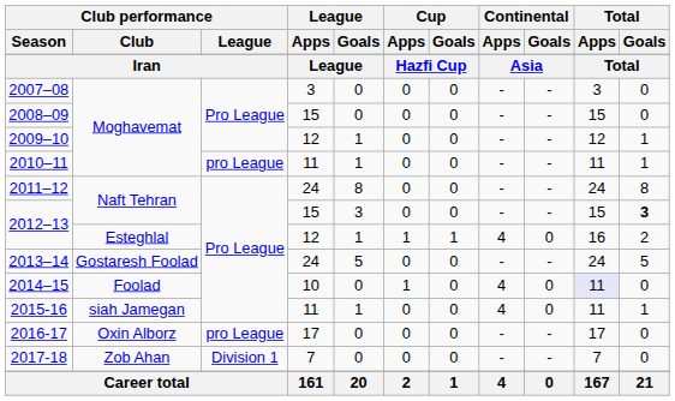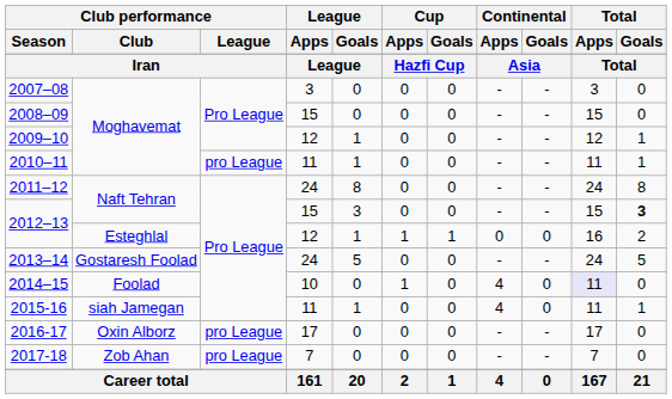 <table class="wikitable" style="text-align:center">
 <tr>
 <th colspan=3>Club performance</th>
 <th colspan=2>League</th>
 <th colspan=2>Cup</th>
 <th colspan=2>Continental</th>
 <th colspan=2>Total</th>
 </tr>
 <tr>
 <th>Season</th>
 <th>Club</th>
 <th>League</th>
 <th>Apps</th>
 <th>Goals</th>
 <th>Apps</th>
 <th>Goals</th>
 <th>Apps</th>
 <th>Goals</th>
 <th>Apps</th>
 <th>Goals</th>
 </tr>
 <tr>
 </tr>
 <tr>
 <th colspan=3>Iran</th>
 <th colspan=2>League</th>
 <th colspan=2><a href='#'>Hazfi Cup</a></th>
 <th colspan=2><a href='#'>Asia</a></th>
 <th colspan=2>Total</th>
 </tr>
 <tr>
 <td><a href='#'>2007–08</a></td>
 <td rowspan="4"><a href='#'>Moghavemat</a></td>
 <td rowspan="3"><a href='#'>Pro League</a></td>
 <td>3</td>
 <td>0</td>
 <td>0</td>
 <td>0</td>
 <td>-</td>
 <td>-</td>
 <td>3</td>
 <td>0</td>
 </tr>
 <tr>
 <td><a href='#'>2008–09</a></td>
 <td>15</td>
 <td>0</td>
 <td>0</td>
 <td>0</td>
 <td>-</td>
 <td>-</td>
 <td>15</td>
 <td>0</td>
 </tr>
 <tr>
 <td><a href='#'>2009–10</a></td>
 <td>12</td>
 <td>1</td>
 <td>0</td>
 <td>0</td>
 <td>-</td>
 <td>-</td>
 <td>12</td>
 <td>1</td>
 </tr>
 <tr>
 <td><a href='#'>2010–11</a></td>
 <td><a href='#'>pro League</a></td>
 <td>11</td>
 <td>1</td>
 <td>0</td>
 <td>0</td>
 <td>-</td>
 <td>-</td>
 <td>11</td>
 <td>1</td>
 </tr>
 <tr>
 <td><a href='#'>2011–12</a></td>
 <td rowspan="2"><a href='#'>Naft Tehran</a></td>
 <td rowspan="6"><a href='#'>Pro League</a></td>
 <td>24</td>
 <td>8</td>
 <td>0</td>
 <td>0</td>
 <td>-</td>
 <td>-</td>
 <td>24</td>
 <td>8</td>
 </tr>
 <tr>
 <td rowspan="2"><a href='#'>2012–13</a></td>
 <td>15</td>
 <td>3</td>
 <td>0</td>
 <td>0</td>
 <td>-</td>
 <td>-</td>
 <td>15</td>
 <td><strong>3</strong></td>
 </tr>
 <tr>
 <td rowspan="1"><a href='#'>Esteghlal</a></td>
 <td>12</td>
 <td>1</td>
 <td>1</td>
 <td>1</td>
-<td>4</td>
+<td>0</td>
 <td>0</td>
 <td>16</td>
 <td>2</td>
 </tr>
 <tr>
 <td><a href='#'>2013–14</a></td>
 <td><a href='#'>Gostaresh Foolad</a></td>
 <td>24</td>
 <td>5</td>
 <td>0</td>
 <td>0</td>
 <td>-</td>
 <td>-</td>
 <td>24</td>
 <td>5</td>
 </tr>
 <tr>
 <td><a href='#'>2014–15</a></td>
 <td><a href='#'>Foolad</a></td>
 <td>10</td>
 <td>0</td>
 <td>1</td>
 <td>0</td>
 <td>4</td>
 <td>0</td>
 <td style="background: lavender;">11</td>
 <td>0</td>
 </tr>
 <tr>
 <td><a href='#'>2015-16</a></td>
 <td><a href='#'>siah Jamegan</a></td>
 <td>11</td>
 <td>1</td>
 <td>0</td>
 <td>0</td>
 <td>4</td>
 <td>0</td>
 <td>11</td>
 <td>1</td>
 </tr>
 <tr>
 <td><a href='#'>2016-17</a></td>
 <td><a href='#'>Oxin Alborz</a></td>
 <td><a href='#'>pro League</a></td>
 <td>17</td>
 <td>0</td>
 <td>0</td>
 <td>0</td>
 <td>-</td>
 <td>-</td>
 <td>17</td>
 <td>0</td>
 </tr>
 <tr>
 <td><a href='#'>2017-18</a></td>
 <td><a href='#'>Zob Ahan</a></td>
-<td><a href='#'>Division 1</a></td>
+<td><a href='#'>pro League</a></td>
 <td>7</td>
 <td>0</td>
 <td>0</td>
 <td>0</td>
 <td>-</td>
 <td>-</td>
 <td>7</td>
 <td>0</td>
 </tr>
 <tr>
 </tr>
 <tr>
 <th colspan=3>Career total</th>
 <th>161</th>
 <th>20</th>
 <th>2</th>
 <th>1</th>
 <th>4</th>
 <th>0</th>
 <th>167</th>
 <th>21</th>
 </tr>
 </table>
